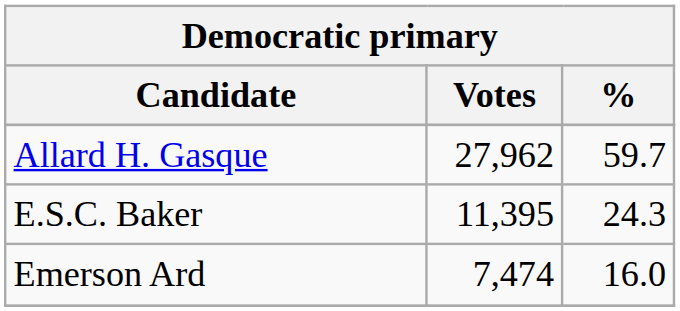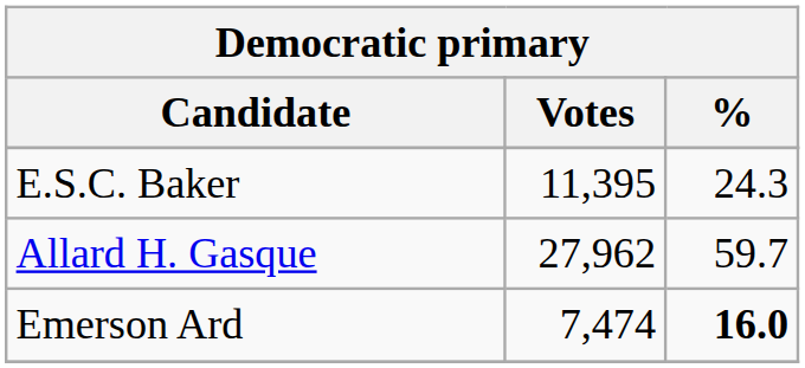 <table class="wikitable" align="left" style="margin: 1em 1em 1em 0; font-size: 95%;">
 <tr>
 <th colspan="3">Democratic primary</th>
 </tr>
 <tr>
 <th colspan="1" style="width: 170px">Candidate</th>
 <th style="width: 50px">Votes</th>
 <th style="width: 40px">%</th>
 </tr>
 <tr>
 </tr>
 <tr>
+<td>E.S.C. Baker</td>
+<td align="right">11,395</td>
+<td align="right">24.3</td>
+</tr>
+<tr>
 <td><a href='#'>Allard H. Gasque</a></td>
 <td align="right">27,962</td>
 <td align="right">59.7</td>
 </tr>
 <tr>
-<td>E.S.C. Baker</td>
-<td align="right">11,395</td>
-<td align="right">24.3</td>
-</tr>
-<tr>
 <td>Emerson Ard</td>
 <td align="right">7,474</td>
-<td align="right">16.0</td>
+<td align="right"><strong>16.0</strong></td>
 </tr>
 <tr>
 </tr>
 </table>
